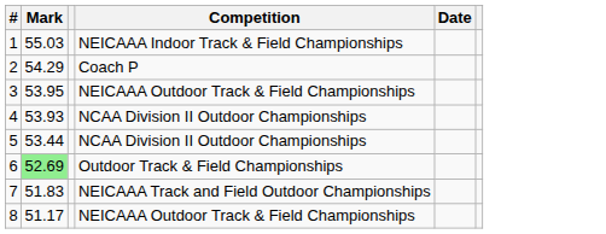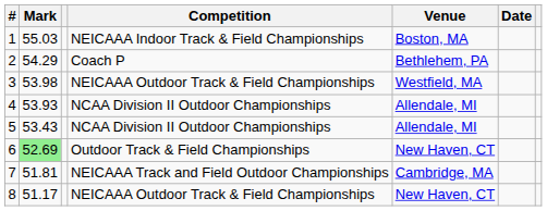 <table class="wikitable sortable">
 <tr>
 <th>#</th>
 <th>Mark</th>
 <th class=unsortable></th>
 <th>Competition</th>
+<th>Venue</th>
 <th>Date</th>
 <th class=unsortable></th>
 </tr>
 <tr>
 <td align=center>1</td>
 <td>55.03</td>
 <td></td>
 <td>NEICAAA Indoor Track & Field Championships</td>
+<td><a href='#'>Boston, MA</a></td>
 <td align=right></td>
 <td></td>
 </tr>
 <tr>
 <td align=center>2</td>
 <td>54.29</td>
 <td></td>
 <td>Coach P</td>
+<td><a href='#'>Bethlehem, PA</a></td>
 <td align=right></td>
 <td></td>
 </tr>
 <tr>
 <td align=center>3</td>
-<td>53.95</td>
+<td>53.98</td>
 <td></td>
 <td>NEICAAA Outdoor Track & Field Championships</td>
+<td><a href='#'>Westfield, MA</a></td>
 <td align=right></td>
 <td></td>
 </tr>
 <tr>
 <td align=center>4</td>
 <td>53.93</td>
 <td> </td>
 <td>NCAA Division II Outdoor Championships</td>
+<td><a href='#'>Allendale, MI</a></td>
 <td align=right></td>
 <td></td>
 </tr>
 <tr>
 <td align=center>5</td>
-<td>53.44</td>
+<td>53.43</td>
 <td></td>
 <td>NCAA Division II Outdoor Championships</td>
+<td><a href='#'>Allendale, MI</a></td>
 <td align=right></td>
 <td></td>
 </tr>
 <tr>
 <td align=center>6</td>
 <td style="background: lightgreen;">52.69</td>
 <td></td>
 <td>Outdoor Track & Field Championships</td>
+<td><a href='#'>New Haven, CT</a></td>
 <td align=right></td>
 <td></td>
 </tr>
 <tr>
 <td align=center>7</td>
-<td>51.83</td>
+<td>51.81</td>
 <td></td>
 <td>NEICAAA Track and Field Outdoor Championships</td>
+<td><a href='#'>Cambridge, MA</a></td>
 <td align=right></td>
 <td></td>
 </tr>
 <tr>
 <td align=center>8</td>
 <td>51.17</td>
 <td></td>
 <td>NEICAAA Outdoor Track & Field Championships</td>
+<td><a href='#'>New Haven, CT</a></td>
 <td align=right></td>
 <td></td>
 </tr>
 </table>
